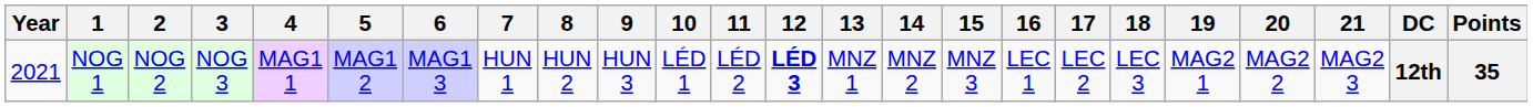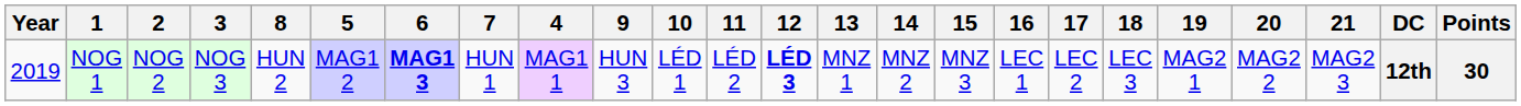 <table class="wikitable" style="text-align:center; font-size:85%">
 <tr>
 <th>Year</th>
 <th>1</th>
 <th>2</th>
 <th>3</th>
-<th>4</th>
+<th>8</th>
 <th>5</th>
 <th>6</th>
 <th>7</th>
-<th>8</th>
+<th>4</th>
 <th>9</th>
 <th>10</th>
 <th>11</th>
 <th>12</th>
 <th>13</th>
 <th>14</th>
 <th>15</th>
 <th>16</th>
 <th>17</th>
 <th>18</th>
 <th>19</th>
 <th>20</th>
 <th>21</th>
 <th>DC</th>
 <th>Points</th>
 </tr>
 <tr>
-<td><a href='#'>2021</a></td>
+<td><a href='#'>2019</a></td>
 <td style="background:#dfffdf"><a href='#'>NOG<br>1</a><br></td>
 <td style="background:#dfffdf"><a href='#'>NOG<br>2</a><br></td>
 <td style="background:#dfffdf"><a href='#'>NOG<br>3</a><br></td>
+<td><a href='#'>HUN<br>2</a></td>
+<td style="background:#cfcfff"><a href='#'>MAG1<br>2</a><br></td>
+<td style="background:#cfcfff"><strong><a href='#'>MAG1<br>3</a><br></strong></td>
+<td><a href='#'>HUN<br>1</a></td>
 <td style="background:#efcfff"><a href='#'>MAG1<br>1</a><br></td>
-<td style="background:#cfcfff"><a href='#'>MAG1<br>2</a><br></td>
-<td style="background:#cfcfff"><a href='#'>MAG1<br>3</a><br></td>
-<td><a href='#'>HUN<br>1</a></td>
-<td><a href='#'>HUN<br>2</a></td>
 <td><a href='#'>HUN<br>3</a></td>
 <td><a href='#'>LÉD<br>1</a></td>
 <td><a href='#'>LÉD<br>2</a></td>
 <td><strong><a href='#'>LÉD<br>3</a></strong></td>
 <td><a href='#'>MNZ<br>1</a></td>
 <td><a href='#'>MNZ<br>2</a></td>
 <td><a href='#'>MNZ<br>3</a></td>
 <td><a href='#'>LEC<br>1</a></td>
 <td><a href='#'>LEC<br>2</a></td>
 <td><a href='#'>LEC<br>3</a></td>
 <td><a href='#'>MAG2<br>1</a></td>
 <td><a href='#'>MAG2<br>2</a></td>
 <td><a href='#'>MAG2<br>3</a></td>
 <th>12th</th>
-<th>35</th>
+<th>30</th>
 </tr>
 </table>
